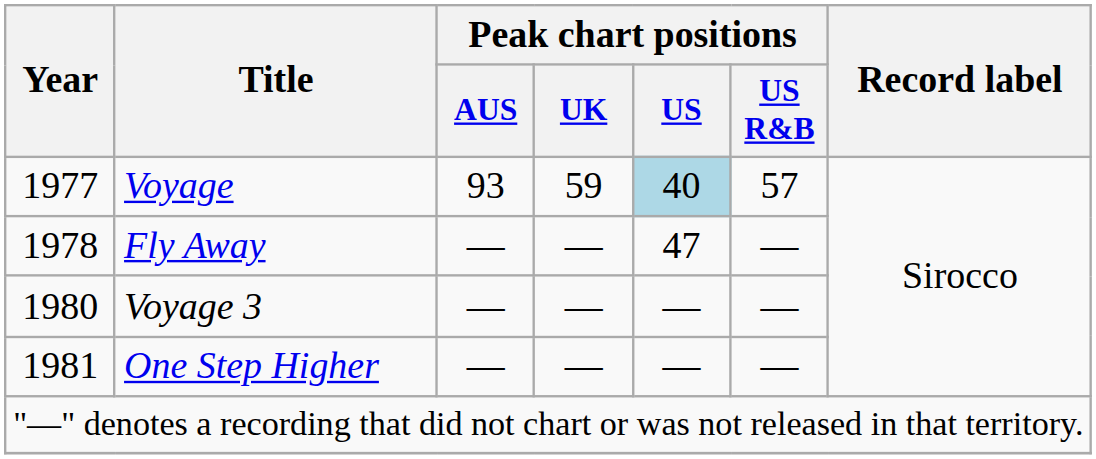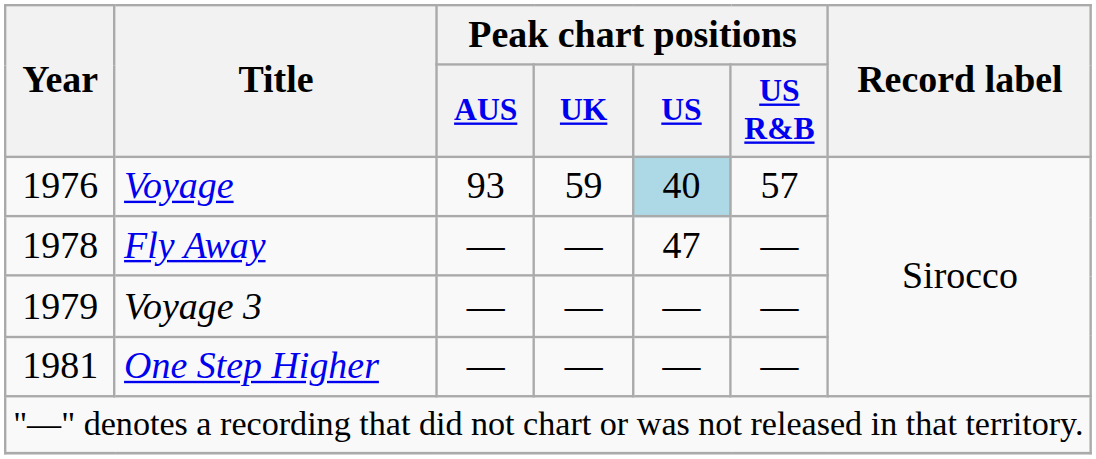 <table class="wikitable" style="text-align:center;">
 <tr>
 <th rowspan="2">Year</th>
 <th rowspan="2">Title</th>
 <th colspan="4">Peak chart positions</th>
 <th rowspan="2">Record label</th>
 </tr>
 <tr style="font-size:smaller;">
 <th width="35"><a href='#'>AUS</a><br></th>
 <th width="35"><a href='#'>UK</a><br></th>
 <th width="35"><a href='#'>US</a><br></th>
 <th width="35"><a href='#'>US<br>R&B</a><br></th>
 </tr>
 <tr>
-<td rowspan="1">1977</td>
+<td rowspan="1">1976</td>
 <td align="left"><em><a href='#'>Voyage</a></em></td>
 <td>93</td>
 <td>59</td>
 <td style="background: lightblue;">40</td>
 <td>57</td>
 <td rowspan="4">Sirocco</td>
 </tr>
 <tr>
 <td rowspan="1">1978</td>
 <td align="left"><em><a href='#'>Fly Away</a></em></td>
 <td>—</td>
 <td>—</td>
 <td>47</td>
 <td>—</td>
 </tr>
 <tr>
-<td rowspan="1">1980</td>
+<td rowspan="1">1979</td>
 <td align="left"><em>Voyage 3</em></td>
 <td>—</td>
 <td>—</td>
 <td>—</td>
 <td>—</td>
 </tr>
 <tr>
 <td rowspan="1">1981</td>
 <td align="left"><em><a href='#'>One Step Higher</a></em></td>
 <td>—</td>
 <td>—</td>
 <td>—</td>
 <td>—</td>
 </tr>
 <tr>
 <td colspan="15" style="font-size:90%">"—" denotes a recording that did not chart or was not released in that territory.</td>
 </tr>
 <tr>
 </tr>
 </table>
